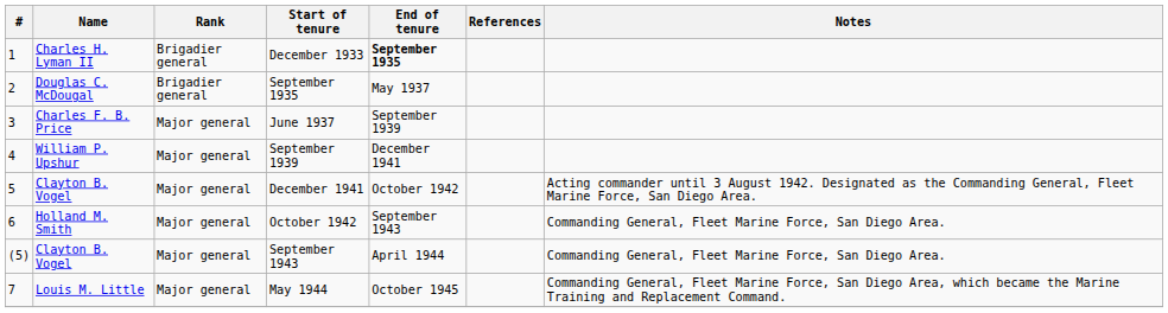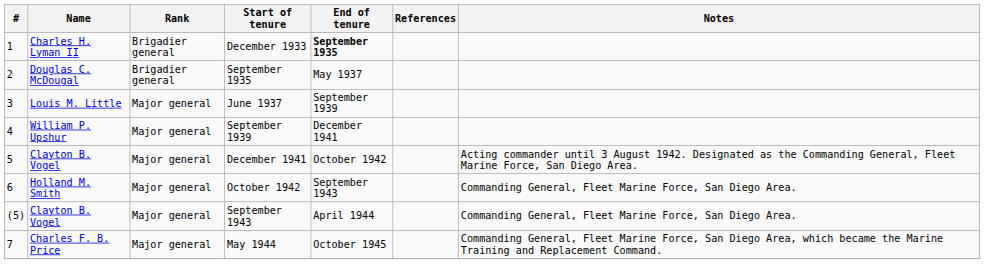 <table class="wikitable">
 <tr>
 <th>#</th>
 <th>Name</th>
 <th>Rank</th>
 <th>Start of tenure</th>
 <th>End of tenure</th>
 <th>References</th>
 <th>Notes</th>
 </tr>
 <tr>
 <td>1</td>
 <td><a href='#'>Charles H. Lyman II</a></td>
 <td>Brigadier general</td>
 <td>December 1933</td>
 <td><strong>September 1935</strong></td>
 <td></td>
 <td></td>
 </tr>
 <tr>
 <td>2</td>
 <td><a href='#'>Douglas C. McDougal</a></td>
 <td>Brigadier general</td>
 <td>September 1935</td>
 <td>May 1937</td>
 <td></td>
 <td></td>
 </tr>
 <tr>
 <td>3</td>
-<td><a href='#'>Charles F. B. Price</a></td>
+<td><a href='#'>Louis M. Little</a></td>
 <td>Major general</td>
 <td>June 1937</td>
 <td>September 1939</td>
 <td></td>
 <td></td>
 </tr>
 <tr>
 <td>4</td>
 <td><a href='#'>William P. Upshur</a></td>
 <td>Major general</td>
 <td>September 1939</td>
 <td>December 1941</td>
 <td></td>
 <td></td>
 </tr>
 <tr>
 <td>5</td>
 <td><a href='#'>Clayton B. Vogel</a></td>
 <td>Major general</td>
 <td>December 1941</td>
 <td>October 1942</td>
 <td></td>
 <td>Acting commander until 3 August 1942. Designated as the Commanding General, Fleet Marine Force, San Diego Area.</td>
 </tr>
 <tr>
 <td>6</td>
 <td><a href='#'>Holland M. Smith</a></td>
 <td>Major general</td>
 <td>October 1942</td>
 <td>September 1943</td>
 <td></td>
 <td>Commanding General, Fleet Marine Force, San Diego Area.</td>
 </tr>
 <tr>
 <td>(5)</td>
 <td><a href='#'>Clayton B. Vogel</a></td>
 <td>Major general</td>
 <td>September 1943</td>
 <td>April 1944</td>
 <td></td>
 <td>Commanding General, Fleet Marine Force, San Diego Area.</td>
 </tr>
 <tr>
 <td>7</td>
-<td><a href='#'>Louis M. Little</a></td>
+<td><a href='#'>Charles F. B. Price</a></td>
 <td>Major general</td>
 <td>May 1944</td>
 <td>October 1945</td>
 <td></td>
 <td>Commanding General, Fleet Marine Force, San Diego Area, which became the Marine Training and Replacement Command.</td>
 </tr>
 <tr>
 </tr>
 </table>
